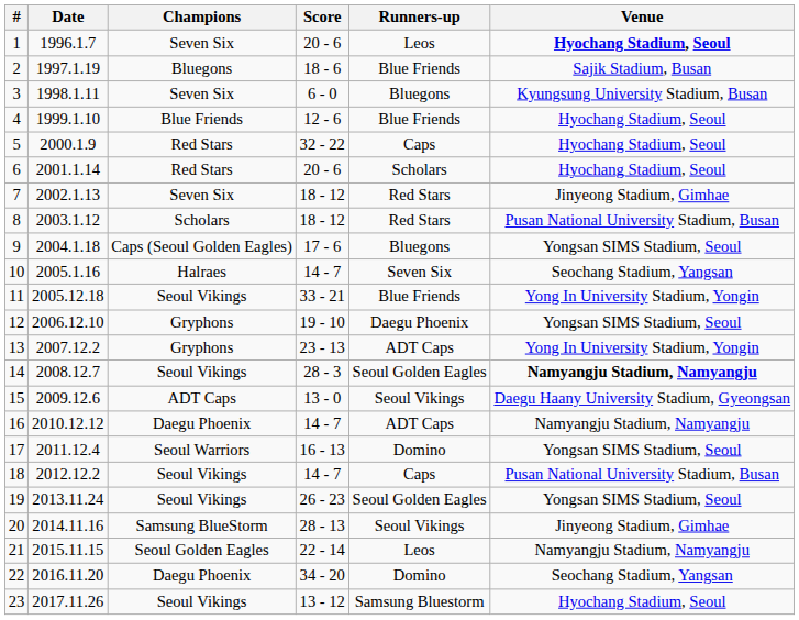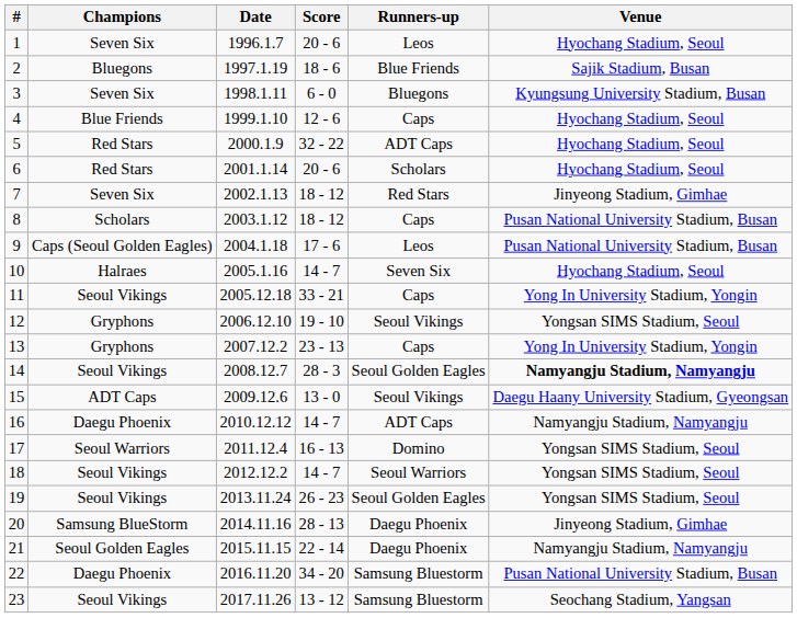 <table class="wikitable">
 <tr>
 <th>#</th>
+<th>Champions</th>
 <th>Date</th>
-<th>Champions</th>
 <th>Score</th>
 <th>Runners-up</th>
 <th>Venue</th>
 </tr>
 <tr align="center">
 <td>1</td>
+<td>Seven Six</td>
 <td>1996.1.7</td>
-<td>Seven Six</td>
 <td>20 - 6</td>
 <td>Leos</td>
-<td><strong><a href='#'>Hyochang Stadium</a>, <a href='#'>Seoul</a></strong></td>
+<td><a href='#'>Hyochang Stadium</a>, <a href='#'>Seoul</a></td>
 </tr>
 <tr align="center">
 <td>2</td>
+<td>Bluegons</td>
 <td>1997.1.19</td>
-<td>Bluegons</td>
 <td>18 - 6</td>
 <td>Blue Friends</td>
 <td><a href='#'>Sajik Stadium</a>, <a href='#'>Busan</a></td>
 </tr>
 <tr align="center">
 <td>3</td>
+<td>Seven Six</td>
 <td>1998.1.11</td>
-<td>Seven Six</td>
 <td>6 - 0</td>
 <td>Bluegons</td>
 <td><a href='#'>Kyungsung University</a> Stadium, <a href='#'>Busan</a></td>
 </tr>
 <tr align="center">
 <td>4</td>
+<td>Blue Friends</td>
 <td>1999.1.10</td>
-<td>Blue Friends</td>
 <td>12 - 6</td>
-<td>Blue Friends</td>
+<td>Caps</td>
 <td><a href='#'>Hyochang Stadium</a>, <a href='#'>Seoul</a></td>
 </tr>
 <tr align="center">
 <td>5</td>
+<td>Red Stars</td>
 <td>2000.1.9</td>
-<td>Red Stars</td>
 <td>32 - 22</td>
-<td>Caps</td>
+<td>ADT Caps</td>
 <td><a href='#'>Hyochang Stadium</a>, <a href='#'>Seoul</a></td>
 </tr>
 <tr align="center">
 <td>6</td>
+<td>Red Stars</td>
 <td>2001.1.14</td>
-<td>Red Stars</td>
 <td>20 - 6</td>
 <td>Scholars</td>
 <td><a href='#'>Hyochang Stadium</a>, <a href='#'>Seoul</a></td>
 </tr>
 <tr align="center">
 <td>7</td>
+<td>Seven Six</td>
 <td>2002.1.13</td>
-<td>Seven Six</td>
 <td>18 - 12</td>
 <td>Red Stars</td>
 <td>Jinyeong Stadium, <a href='#'>Gimhae</a></td>
 </tr>
 <tr align="center">
 <td>8</td>
+<td>Scholars</td>
 <td>2003.1.12</td>
-<td>Scholars</td>
 <td>18 - 12</td>
-<td>Red Stars</td>
+<td>Caps</td>
 <td><a href='#'>Pusan National University</a> Stadium, <a href='#'>Busan</a></td>
 </tr>
 <tr align="center">
 <td>9</td>
+<td>Caps (Seoul Golden Eagles)</td>
 <td>2004.1.18</td>
-<td>Caps (Seoul Golden Eagles)</td>
 <td>17 - 6</td>
-<td>Bluegons</td>
-<td>Yongsan SIMS Stadium, <a href='#'>Seoul</a></td>
+<td>Leos</td>
+<td><a href='#'>Pusan National University</a> Stadium, <a href='#'>Busan</a></td>
 </tr>
 <tr align="center">
 <td>10</td>
+<td>Halraes</td>
 <td>2005.1.16</td>
-<td>Halraes</td>
 <td>14 - 7</td>
 <td>Seven Six</td>
-<td>Seochang Stadium, <a href='#'>Yangsan</a></td>
+<td><a href='#'>Hyochang Stadium</a>, <a href='#'>Seoul</a></td>
 </tr>
 <tr align="center">
 <td>11</td>
+<td>Seoul Vikings</td>
 <td>2005.12.18</td>
-<td>Seoul Vikings</td>
 <td>33 - 21</td>
-<td>Blue Friends</td>
+<td>Caps</td>
 <td><a href='#'>Yong In University</a> Stadium, <a href='#'>Yongin</a></td>
 </tr>
 <tr align="center">
 <td>12</td>
+<td>Gryphons</td>
 <td>2006.12.10</td>
-<td>Gryphons</td>
 <td>19 - 10</td>
-<td>Daegu Phoenix</td>
+<td>Seoul Vikings</td>
 <td>Yongsan SIMS Stadium, <a href='#'>Seoul</a></td>
 </tr>
 <tr align="center">
 <td>13</td>
+<td>Gryphons</td>
 <td>2007.12.2</td>
-<td>Gryphons</td>
 <td>23 - 13</td>
-<td>ADT Caps</td>
+<td>Caps</td>
 <td><a href='#'>Yong In University</a> Stadium, <a href='#'>Yongin</a></td>
 </tr>
 <tr align="center">
 <td>14</td>
+<td>Seoul Vikings</td>
 <td>2008.12.7</td>
-<td>Seoul Vikings</td>
 <td>28 - 3</td>
 <td>Seoul Golden Eagles</td>
 <td><strong>Namyangju Stadium, <a href='#'>Namyangju</a></strong></td>
 </tr>
 <tr align="center">
 <td>15</td>
+<td>ADT Caps</td>
 <td>2009.12.6</td>
-<td>ADT Caps</td>
 <td>13 - 0</td>
 <td>Seoul Vikings</td>
 <td><a href='#'>Daegu Haany University</a> Stadium, <a href='#'>Gyeongsan</a></td>
 </tr>
 <tr align="center">
 <td>16</td>
+<td>Daegu Phoenix</td>
 <td>2010.12.12</td>
-<td>Daegu Phoenix</td>
 <td>14 - 7</td>
 <td>ADT Caps</td>
 <td>Namyangju Stadium, <a href='#'>Namyangju</a></td>
 </tr>
 <tr align="center">
 <td>17</td>
+<td>Seoul Warriors</td>
 <td>2011.12.4</td>
-<td>Seoul Warriors</td>
 <td>16 - 13</td>
 <td>Domino</td>
 <td>Yongsan SIMS Stadium, <a href='#'>Seoul</a></td>
 </tr>
 <tr align="center">
 <td>18</td>
+<td>Seoul Vikings</td>
 <td>2012.12.2</td>
-<td>Seoul Vikings</td>
 <td>14 - 7</td>
-<td>Caps</td>
-<td><a href='#'>Pusan National University</a> Stadium, <a href='#'>Busan</a></td>
+<td>Seoul Warriors</td>
+<td>Yongsan SIMS Stadium, <a href='#'>Seoul</a></td>
 </tr>
 <tr align="center">
 <td>19</td>
+<td>Seoul Vikings</td>
 <td>2013.11.24</td>
-<td>Seoul Vikings</td>
 <td>26 - 23</td>
 <td>Seoul Golden Eagles</td>
 <td>Yongsan SIMS Stadium, <a href='#'>Seoul</a></td>
 </tr>
 <tr align="center">
 <td>20</td>
+<td>Samsung BlueStorm</td>
 <td>2014.11.16</td>
-<td>Samsung BlueStorm</td>
 <td>28 - 13</td>
-<td>Seoul Vikings</td>
+<td>Daegu Phoenix</td>
 <td>Jinyeong Stadium, <a href='#'>Gimhae</a></td>
 </tr>
 <tr align="center">
 <td>21</td>
+<td>Seoul Golden Eagles</td>
 <td>2015.11.15</td>
-<td>Seoul Golden Eagles</td>
 <td>22 - 14</td>
-<td>Leos</td>
+<td>Daegu Phoenix</td>
 <td>Namyangju Stadium, <a href='#'>Namyangju</a></td>
 </tr>
 <tr align="center">
 <td>22</td>
+<td>Daegu Phoenix</td>
 <td>2016.11.20</td>
-<td>Daegu Phoenix</td>
 <td>34 - 20</td>
-<td>Domino</td>
-<td>Seochang Stadium, <a href='#'>Yangsan</a></td>
+<td>Samsung Bluestorm</td>
+<td><a href='#'>Pusan National University</a> Stadium, <a href='#'>Busan</a></td>
 </tr>
 <tr align="center">
 <td>23</td>
+<td>Seoul Vikings</td>
 <td>2017.11.26</td>
-<td>Seoul Vikings</td>
 <td>13 - 12</td>
 <td>Samsung Bluestorm</td>
-<td><a href='#'>Hyochang Stadium</a>, <a href='#'>Seoul</a></td>
+<td>Seochang Stadium, <a href='#'>Yangsan</a></td>
 </tr>
 </table>
